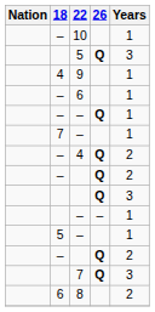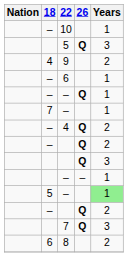 <table class="wikitable sortable" style="text-align:center">
 <tr>
 <th>Nation</th>
 <th data-sort-type="number"><a href='#'>18</a></th>
 <th data-sort-type="number"><a href='#'>22</a></th>
 <th data-sort-type="number"><a href='#'>26</a></th>
 <th>Years</th>
 </tr>
 <tr>
 <td align=left></td>
 <td data-sort-value="9">–</td>
 <td>10</td>
 <td></td>
 <td>1</td>
 </tr>
 <tr>
 <td align=left></td>
 <td></td>
 <td>5</td>
 <td><strong>Q</strong></td>
 <td>3</td>
 </tr>
 <tr>
 <td align=left></td>
 <td>4</td>
 <td>9</td>
 <td></td>
-<td>1</td>
+<td>2</td>
 </tr>
 <tr>
 <td align=left></td>
 <td data-sort-value="9">–</td>
 <td>6</td>
 <td></td>
 <td>1</td>
 </tr>
 <tr>
 <td align=left></td>
 <td data-sort-value="9">–</td>
 <td data-sort-value="11">–</td>
 <td><strong>Q</strong></td>
 <td>1</td>
 </tr>
 <tr>
 <td align=left></td>
 <td>7</td>
 <td data-sort-value="9">–</td>
 <td></td>
 <td>1</td>
 </tr>
 <tr>
 <td align=left></td>
 <td data-sort-value="9">–</td>
 <td>4</td>
 <td><strong>Q</strong></td>
 <td>2</td>
 </tr>
 <tr>
 <td align=left></td>
 <td data-sort-value="9">–</td>
 <td></td>
 <td><strong>Q</strong></td>
 <td>2</td>
 </tr>
 <tr>
 <td align=left></td>
 <td></td>
 <td></td>
 <td><strong>Q</strong></td>
 <td>3</td>
 </tr>
 <tr>
 <td align=left></td>
 <td data-sort-value="11"></td>
 <td data-sort-value="11">–</td>
 <td data-sort-value="11">–</td>
 <td>1</td>
 </tr>
 <tr>
 <td align=left></td>
 <td>5</td>
 <td data-sort-value="11">–</td>
 <td></td>
-<td>1</td>
+<td style="background: lightgreen;">1</td>
 </tr>
 <tr>
 <td align=left></td>
 <td data-sort-value="9">–</td>
 <td></td>
 <td><strong>Q</strong></td>
 <td>2</td>
 </tr>
 <tr>
 <td align=left></td>
 <td></td>
 <td>7</td>
 <td><strong>Q</strong></td>
 <td>3</td>
 </tr>
 <tr>
 <td align=left></td>
 <td>6</td>
 <td>8</td>
 <td></td>
 <td>2</td>
 </tr>
 <tr>
 </tr>
 </table>
